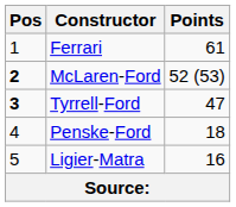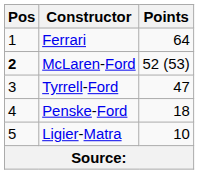 <table class="wikitable" style="font-size: 95%;">
 <tr>
 <th>Pos</th>
 <th>Constructor</th>
 <th>Points</th>
 </tr>
 <tr>
 <td>1</td>
 <td> <a href='#'>Ferrari</a></td>
-<td align="right">61</td>
+<td align="right">64</td>
 </tr>
 <tr>
 <td><strong>2</strong></td>
 <td> <a href='#'>McLaren</a>-<a href='#'>Ford</a></td>
 <td align="right">52 (53)</td>
 </tr>
 <tr>
-<td><strong>3</strong></td>
+<td>3</td>
 <td> <a href='#'>Tyrrell</a>-<a href='#'>Ford</a></td>
 <td align="right">47</td>
 </tr>
 <tr>
 <td>4</td>
 <td> <a href='#'>Penske</a>-<a href='#'>Ford</a></td>
 <td align="right">18</td>
 </tr>
 <tr>
 <td>5</td>
 <td> <a href='#'>Ligier</a>-<a href='#'>Matra</a></td>
-<td align="right">16</td>
+<td align="right">10</td>
 </tr>
 <tr>
 <th colspan=4>Source: </th>
 </tr>
 </table>
